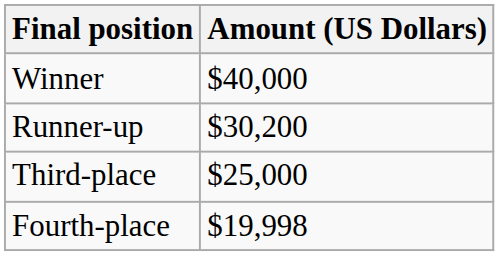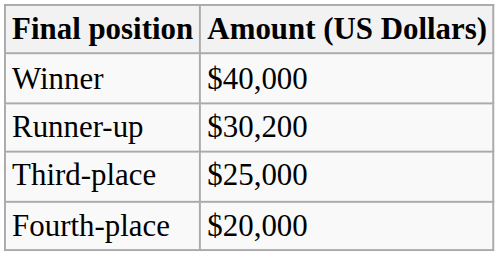 <table class="wikitable">
 <tr>
 <th>Final position</th>
 <th>Amount (US Dollars)</th>
 </tr>
 <tr>
 <td>Winner</td>
 <td>$40,000</td>
 </tr>
 <tr>
 <td>Runner-up</td>
 <td>$30,200</td>
 </tr>
 <tr>
 <td>Third-place</td>
 <td>$25,000</td>
 </tr>
 <tr>
 <td>Fourth-place</td>
-<td>$19,998</td>
+<td>$20,000</td>
 </tr>
 </table>
